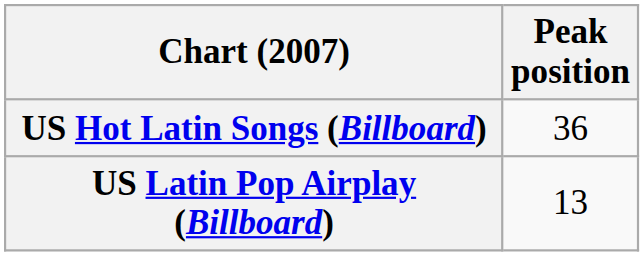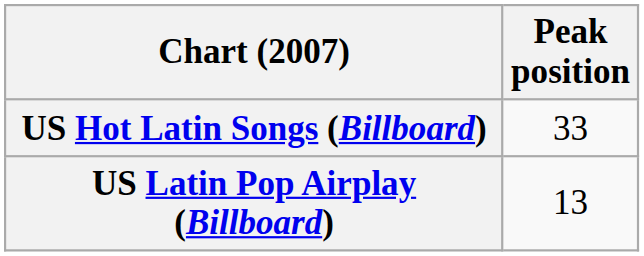 <table class="wikitable sortable plainrowheaders" style="text-align:center">
 <tr>
 <th align="left" width="220">Chart (2007)</th>
 <th align="center">Peak<br>position</th>
 </tr>
 <tr>
 <th scope="row">US <a href='#'>Hot Latin Songs</a> (<a href='#'><em>Billboard</em></a>)</th>
-<td align="center">36</td>
+<td align="center">33</td>
 </tr>
 <tr>
 <th scope="row">US <a href='#'>Latin Pop Airplay</a> (<a href='#'><em>Billboard</em></a>)</th>
 <td align="center">13</td>
 </tr>
 </table>
